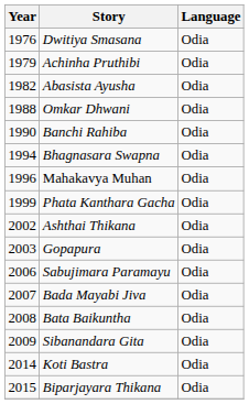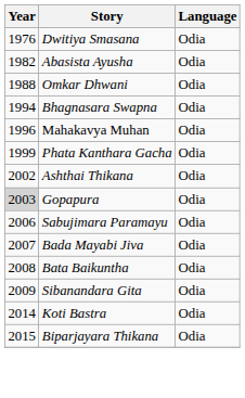 <table class="wikitable" style="font-size:95%;">
 <tr>
 <th>Year</th>
 <th>Story</th>
 <th>Language</th>
 </tr>
 <tr>
 <td>1976</td>
 <td><em>Dwitiya Smasana</em></td>
 <td>Odia</td>
 </tr>
 <tr>
-<td>1979</td>
-<td><em>Achinha Pruthibi</em></td>
-<td>Odia</td>
-</tr>
-<tr>
 <td>1982</td>
 <td><em>Abasista Ayusha</em></td>
 <td>Odia</td>
 </tr>
 <tr>
 <td>1988</td>
 <td><em>Omkar Dhwani</em></td>
-<td>Odia</td>
-</tr>
-<tr>
-<td>1990</td>
-<td><em>Banchi Rahiba</em></td>
 <td>Odia</td>
 </tr>
 <tr>
 <td>1994</td>
 <td><em>Bhagnasara Swapna</em></td>
 <td>Odia</td>
 </tr>
 <tr>
 <td>1996</td>
 <td>Mahakavya Muhan</td>
 <td>Odia</td>
 </tr>
 <tr>
 <td>1999</td>
 <td><em>Phata Kanthara Gacha</em></td>
 <td>Odia</td>
 </tr>
 <tr>
 <td>2002</td>
 <td><em>Ashthai Thikana</em></td>
 <td>Odia</td>
 </tr>
 <tr>
-<td>2003</td>
+<td style="background: lightgrey;">2003</td>
 <td><em>Gopapura</em></td>
 <td>Odia</td>
 </tr>
 <tr>
 <td>2006</td>
 <td><em>Sabujimara Paramayu</em></td>
 <td>Odia</td>
 </tr>
 <tr>
 <td>2007</td>
 <td><em>Bada Mayabi Jiva</em></td>
 <td>Odia</td>
 </tr>
 <tr>
 <td>2008</td>
 <td><em> Bata Baikuntha</em></td>
 <td>Odia</td>
 </tr>
 <tr>
 <td>2009</td>
 <td><em>Sibanandara Gita</em></td>
 <td>Odia</td>
 </tr>
 <tr>
 <td>2014</td>
 <td><em>Koti Bastra</em></td>
 <td>Odia</td>
 </tr>
 <tr>
 <td>2015</td>
 <td><em>Biparjayara Thikana</em></td>
 <td>Odia</td>
 </tr>
 <tr>
 </tr>
 </table>
